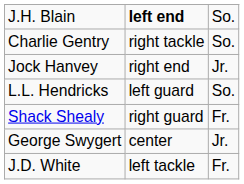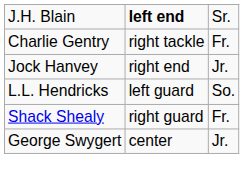 <table class="wikitable">
 <tr>
 </tr>
 <tr>
 <td>J.H. Blain</td>
 <td><strong>left end</strong></td>
-<td>So.</td>
+<td>Sr.</td>
 </tr>
 <tr>
 <td>Charlie Gentry</td>
 <td>right tackle</td>
-<td>So.</td>
+<td>Fr.</td>
 </tr>
 <tr>
 <td>Jock Hanvey</td>
 <td>right end</td>
 <td>Jr.</td>
 </tr>
 <tr>
 <td>L.L. Hendricks</td>
 <td>left guard</td>
 <td>So.</td>
 </tr>
 <tr>
 <td><a href='#'>Shack Shealy</a></td>
 <td>right guard</td>
 <td>Fr.</td>
 </tr>
 <tr>
 <td>George Swygert</td>
 <td>center</td>
 <td>Jr.</td>
 </tr>
-<tr>
-<td>J.D. White</td>
-<td>left tackle</td>
-<td>Fr.</td>
-</tr>
 </table>
